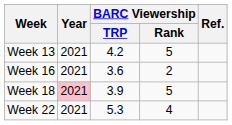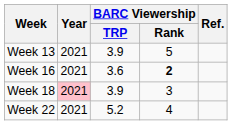 <table class="wikitable sortable" style="text-align:center">
 <tr>
 <th rowspan="2">Week</th>
 <th rowspan="2">Year</th>
 <th colspan="2"><a href='#'>BARC</a> Viewership</th>
 <th rowspan="2">Ref.</th>
 </tr>
 <tr>
 <th><a href='#'>TRP</a></th>
 <th>Rank</th>
 </tr>
 <tr>
 <td>Week 13</td>
 <td>2021</td>
-<td>4.2</td>
+<td>3.9</td>
 <td>5</td>
 <td></td>
 </tr>
 <tr>
 <td>Week 16</td>
 <td>2021</td>
 <td>3.6</td>
-<td>2</td>
+<td><strong>2</strong></td>
 <td></td>
 </tr>
 <tr>
 <td>Week 18</td>
 <td style="background: pink;">2021</td>
 <td>3.9</td>
-<td>5</td>
+<td>3</td>
 <td></td>
 </tr>
 <tr>
 <td>Week 22</td>
 <td>2021</td>
-<td>5.3</td>
+<td>5.2</td>
 <td>4</td>
 <td></td>
 </tr>
 </table>
